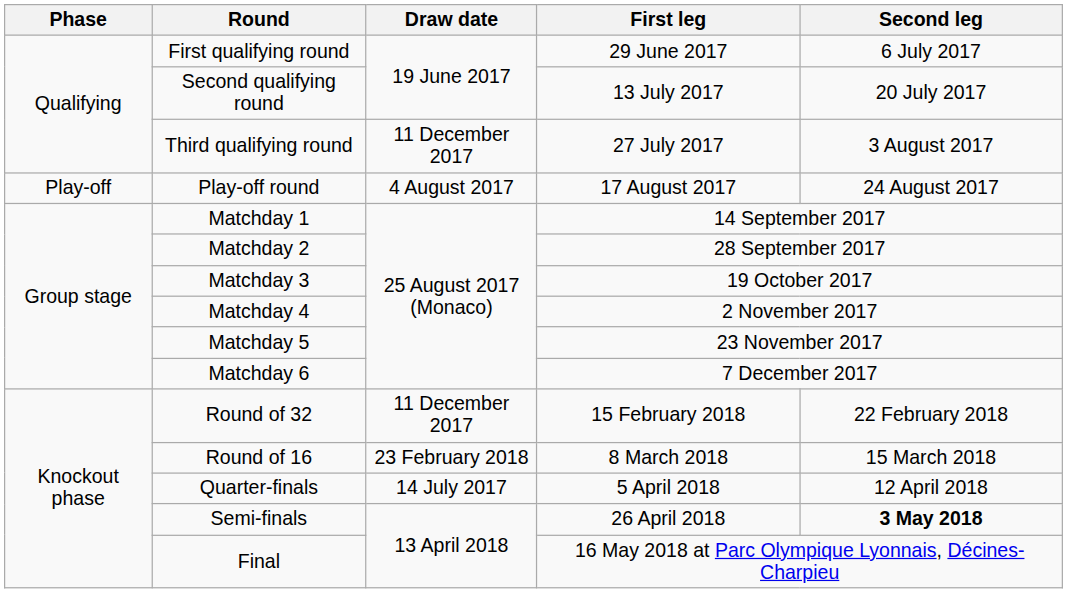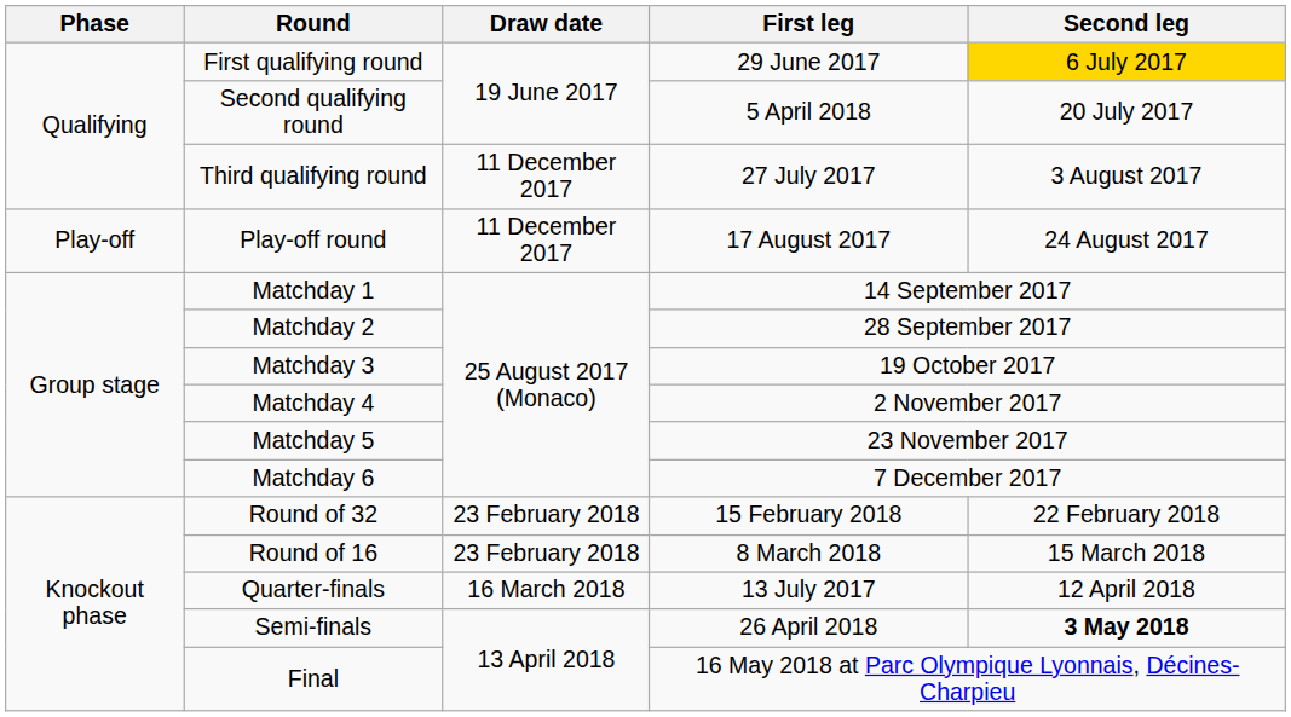 <table class="wikitable" style="text-align:center">
 <tr>
 <th>Phase</th>
 <th>Round</th>
 <th>Draw date</th>
 <th>First leg</th>
 <th>Second leg</th>
 </tr>
 <tr>
 <td rowspan=3>Qualifying</td>
 <td>First qualifying round</td>
 <td rowspan=2>19 June 2017</td>
 <td>29 June 2017</td>
-<td>6 July 2017</td>
+<td style="background: gold;">6 July 2017</td>
 </tr>
 <tr>
 <td>Second qualifying round</td>
-<td>13 July 2017</td>
+<td>5 April 2018</td>
 <td>20 July 2017</td>
 </tr>
 <tr>
 <td>Third qualifying round</td>
 <td>11 December 2017</td>
 <td>27 July 2017</td>
 <td>3 August 2017</td>
 </tr>
 <tr>
 <td>Play-off</td>
 <td>Play-off round</td>
-<td>4 August 2017</td>
+<td>11 December 2017</td>
 <td>17 August 2017</td>
 <td>24 August 2017</td>
 </tr>
 <tr>
 <td rowspan=6>Group stage</td>
 <td>Matchday 1</td>
 <td rowspan=6>25 August 2017<br>(Monaco)</td>
 <td colspan=2>14 September 2017</td>
 </tr>
 <tr>
 <td>Matchday 2</td>
 <td colspan=2>28 September 2017</td>
 </tr>
 <tr>
 <td>Matchday 3</td>
 <td colspan=2>19 October 2017</td>
 </tr>
 <tr>
 <td>Matchday 4</td>
 <td colspan=2>2 November 2017</td>
 </tr>
 <tr>
 <td>Matchday 5</td>
 <td colspan=2>23 November 2017</td>
 </tr>
 <tr>
 <td>Matchday 6</td>
 <td colspan=2>7 December 2017</td>
 </tr>
 <tr>
 <td rowspan=5>Knockout phase</td>
 <td>Round of 32</td>
-<td>11 December 2017</td>
+<td>23 February 2018</td>
 <td>15 February 2018</td>
 <td>22 February 2018</td>
 </tr>
 <tr>
 <td>Round of 16</td>
 <td>23 February 2018</td>
 <td>8 March 2018</td>
 <td>15 March 2018</td>
 </tr>
 <tr>
 <td>Quarter-finals</td>
-<td>14 July 2017</td>
-<td>5 April 2018</td>
+<td>16 March 2018</td>
+<td>13 July 2017</td>
 <td>12 April 2018</td>
 </tr>
 <tr>
 <td>Semi-finals</td>
 <td rowspan=2>13 April 2018</td>
 <td>26 April 2018</td>
 <td><strong>3 May 2018</strong></td>
 </tr>
 <tr>
 <td>Final</td>
 <td colspan=2>16 May 2018 at <a href='#'>Parc Olympique Lyonnais</a>, <a href='#'>Décines-Charpieu</a></td>
 </tr>
 </table>
